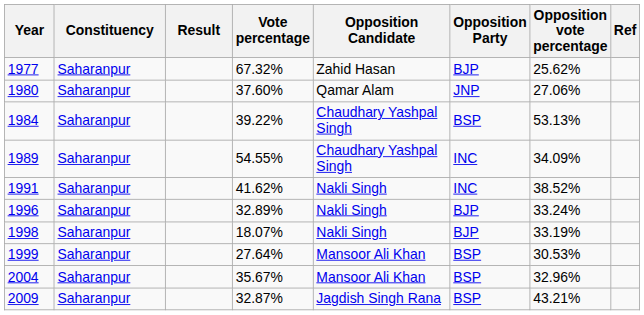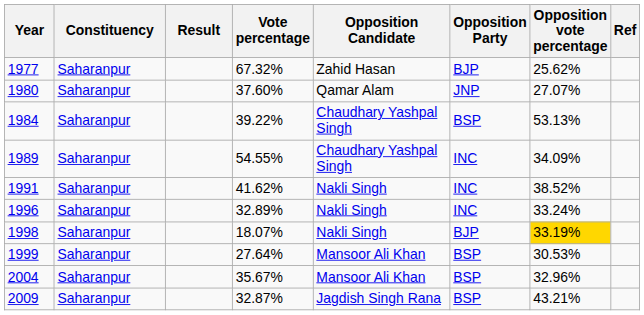 <table class="sortable wikitable">
 <tr>
 <th width=50>Year</th>
 <th width=120>Constituency</th>
 <th width=70>Result</th>
 <th width=70>Vote percentage</th>
 <th width=150>Opposition Candidate</th>
 <th width=70>Opposition Party</th>
 <th width=70>Opposition vote percentage</th>
 <th width=25>Ref</th>
 </tr>
 <tr>
 <td><a href='#'>1977</a></td>
 <td><a href='#'>Saharanpur</a></td>
 <td></td>
 <td>67.32%</td>
 <td>Zahid Hasan</td>
 <td><a href='#'>BJP</a></td>
 <td>25.62%</td>
 <td></td>
 </tr>
 <tr>
 <td><a href='#'>1980</a></td>
 <td><a href='#'>Saharanpur</a></td>
 <td></td>
 <td>37.60%</td>
 <td>Qamar Alam</td>
 <td><a href='#'>JNP</a></td>
-<td>27.06%</td>
+<td>27.07%</td>
 <td></td>
 </tr>
 <tr>
 <td><a href='#'>1984</a></td>
 <td><a href='#'>Saharanpur</a></td>
 <td></td>
 <td>39.22%</td>
 <td><a href='#'>Chaudhary Yashpal Singh</a></td>
 <td><a href='#'>BSP</a></td>
 <td>53.13%</td>
 <td></td>
 </tr>
 <tr>
 <td><a href='#'>1989</a></td>
 <td><a href='#'>Saharanpur</a></td>
 <td></td>
 <td>54.55%</td>
 <td><a href='#'>Chaudhary Yashpal Singh</a></td>
 <td><a href='#'>INC</a></td>
 <td>34.09%</td>
 <td></td>
 </tr>
 <tr>
 <td><a href='#'>1991</a></td>
 <td><a href='#'>Saharanpur</a></td>
 <td></td>
 <td>41.62%</td>
 <td><a href='#'>Nakli Singh</a></td>
 <td><a href='#'>INC</a></td>
 <td>38.52%</td>
 <td></td>
 </tr>
 <tr>
 <td><a href='#'>1996</a></td>
 <td><a href='#'>Saharanpur</a></td>
 <td></td>
 <td>32.89%</td>
 <td><a href='#'>Nakli Singh</a></td>
-<td><a href='#'>BJP</a></td>
+<td><a href='#'>INC</a></td>
 <td>33.24%</td>
 <td></td>
 </tr>
 <tr>
 <td><a href='#'>1998</a></td>
 <td><a href='#'>Saharanpur</a></td>
 <td></td>
 <td>18.07%</td>
 <td><a href='#'>Nakli Singh</a></td>
 <td><a href='#'>BJP</a></td>
-<td>33.19%</td>
+<td style="background: gold;">33.19%</td>
 <td></td>
 </tr>
 <tr>
 <td><a href='#'>1999</a></td>
 <td><a href='#'>Saharanpur</a></td>
 <td></td>
 <td>27.64%</td>
 <td><a href='#'>Mansoor Ali Khan</a></td>
 <td><a href='#'>BSP</a></td>
 <td>30.53%</td>
 <td></td>
 </tr>
 <tr>
 <td><a href='#'>2004</a></td>
 <td><a href='#'>Saharanpur</a></td>
 <td></td>
 <td>35.67%</td>
 <td><a href='#'>Mansoor Ali Khan</a></td>
 <td><a href='#'>BSP</a></td>
 <td>32.96%</td>
 <td></td>
 </tr>
 <tr>
 <td><a href='#'>2009</a></td>
 <td><a href='#'>Saharanpur</a></td>
 <td></td>
 <td>32.87%</td>
 <td><a href='#'>Jagdish Singh Rana</a></td>
 <td><a href='#'>BSP</a></td>
 <td>43.21%</td>
 <td></td>
 </tr>
 </table>
